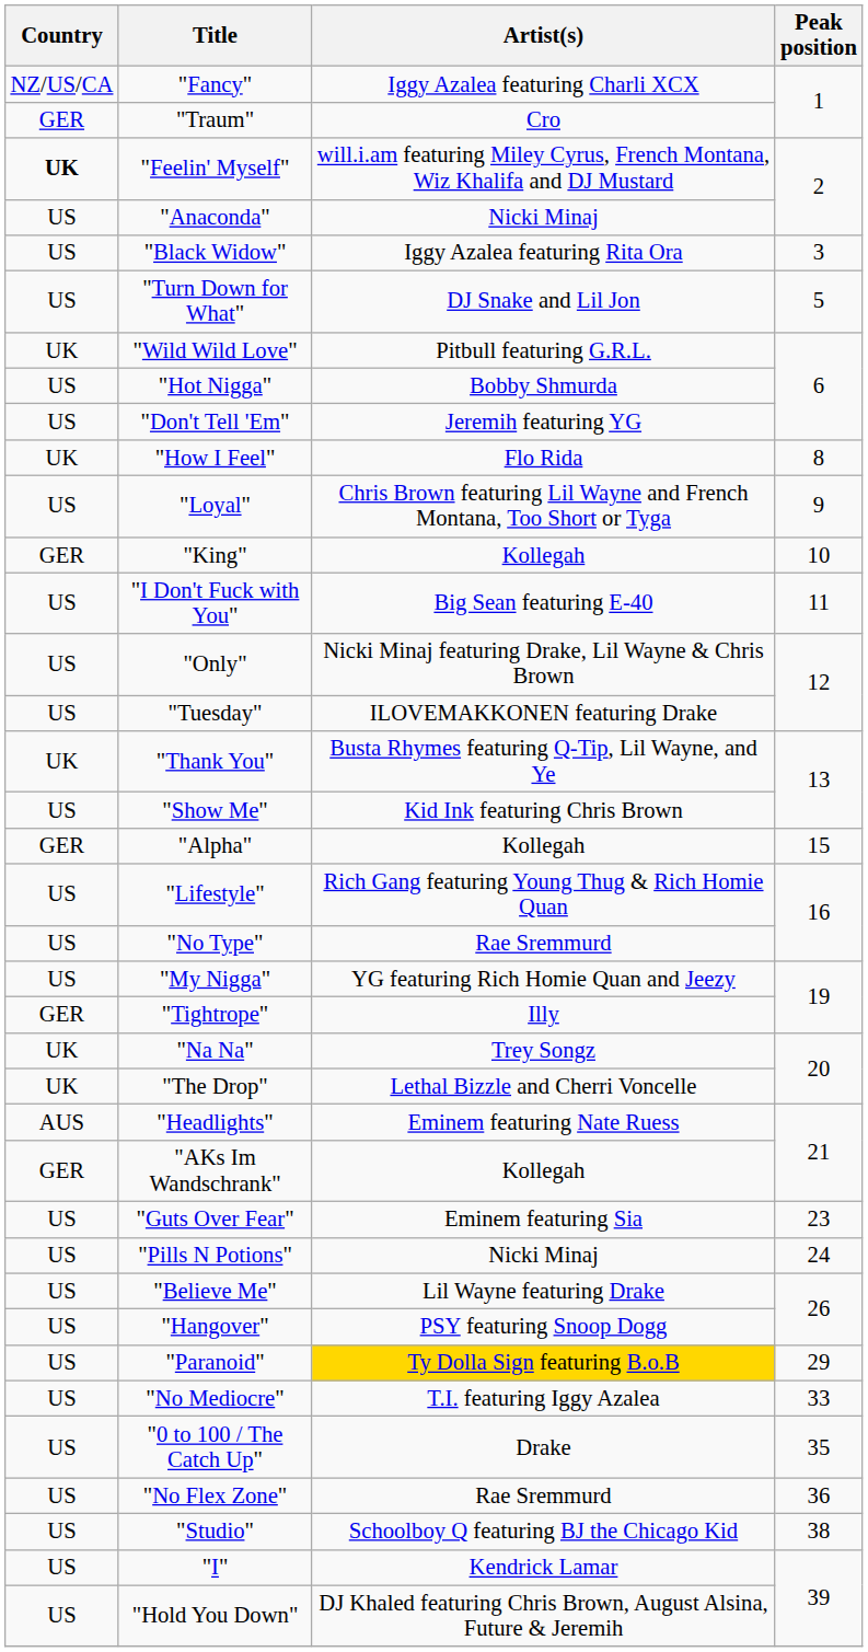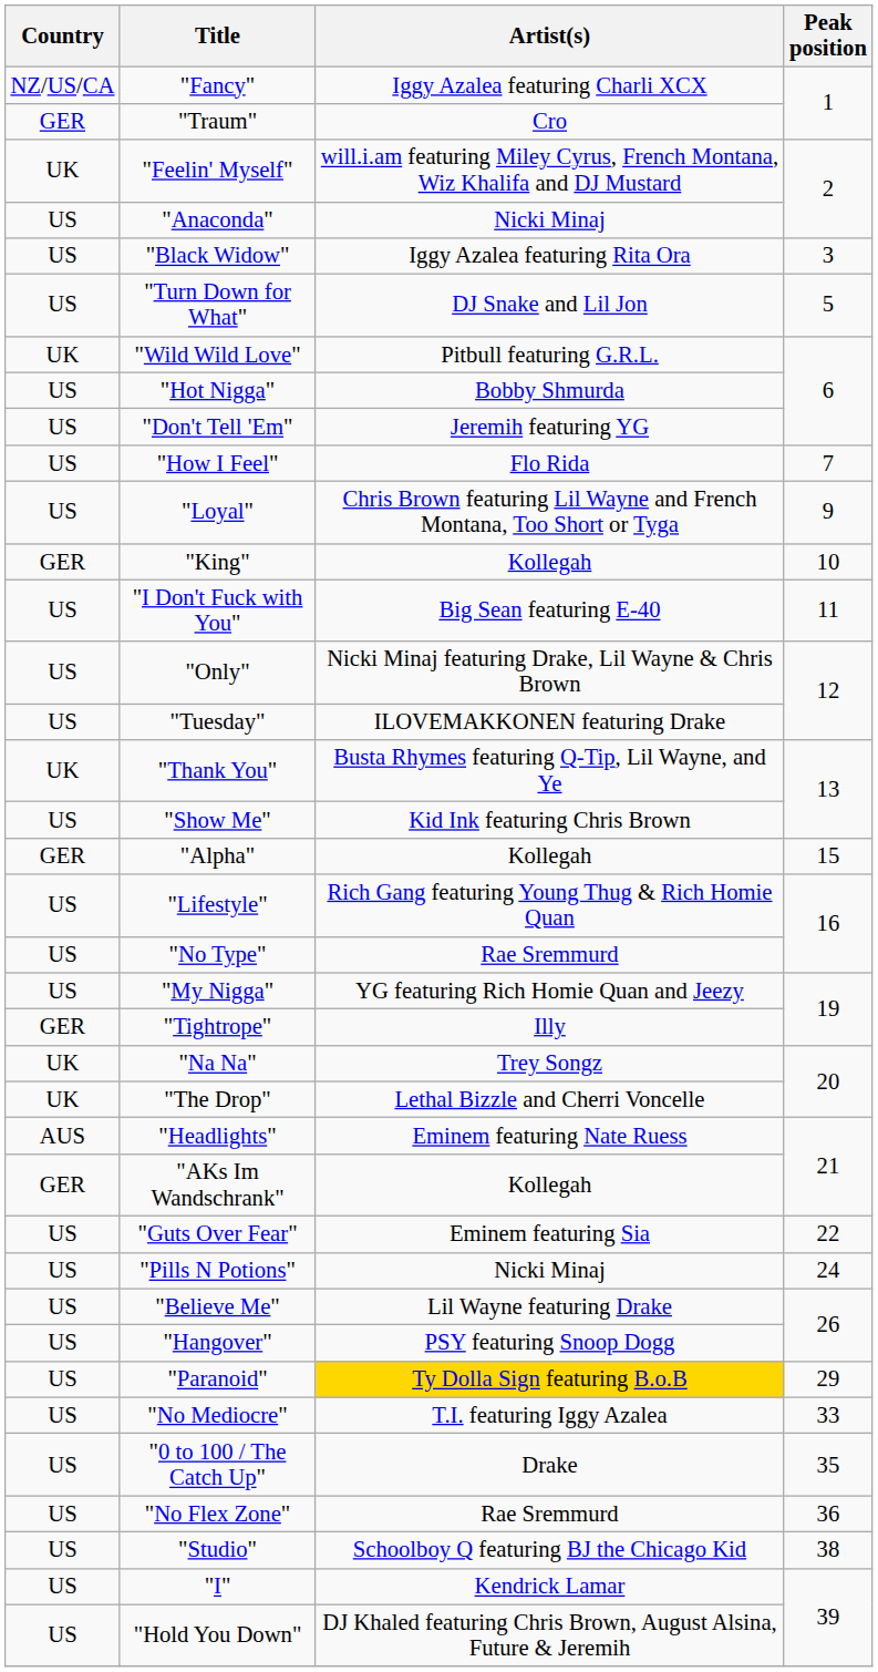 <table class="wikitable plainrowheaders" style="text-align:center;">
 <tr>
 <th scope="col">Country</th>
 <th scope="col">Title</th>
 <th scope="col">Artist(s)</th>
 <th scope="col">Peak<br>position</th>
 </tr>
 <tr>
 <td><a href='#'>NZ</a>/<a href='#'>US</a>/<a href='#'>CA</a></td>
 <td>"<a href='#'>Fancy</a>"</td>
 <td><a href='#'>Iggy Azalea</a> featuring <a href='#'>Charli XCX</a></td>
 <td rowspan="2">1</td>
 </tr>
 <tr>
 <td><a href='#'>GER</a></td>
 <td>"Traum"</td>
 <td><a href='#'>Cro</a></td>
 </tr>
 <tr>
-<td><strong>UK</strong></td>
+<td>UK</td>
 <td>"<a href='#'>Feelin' Myself</a>"</td>
 <td><a href='#'>will.i.am</a> featuring <a href='#'>Miley Cyrus</a>, <a href='#'>French Montana</a>, <a href='#'>Wiz Khalifa</a> and <a href='#'>DJ Mustard</a></td>
 <td rowspan="2">2</td>
 </tr>
 <tr>
 <td>US</td>
 <td>"<a href='#'>Anaconda</a>"</td>
 <td><a href='#'>Nicki Minaj</a></td>
 </tr>
 <tr>
 <td>US</td>
 <td>"<a href='#'>Black Widow</a>"</td>
 <td>Iggy Azalea featuring <a href='#'>Rita Ora</a></td>
 <td>3</td>
 </tr>
 <tr>
 <td>US</td>
 <td>"<a href='#'>Turn Down for What</a>"</td>
 <td><a href='#'>DJ Snake</a> and <a href='#'>Lil Jon</a></td>
 <td>5</td>
 </tr>
 <tr>
 <td>UK</td>
 <td>"<a href='#'>Wild Wild Love</a>"</td>
 <td>Pitbull featuring <a href='#'>G.R.L.</a></td>
 <td rowspan="3">6</td>
 </tr>
 <tr>
 <td>US</td>
 <td>"<a href='#'>Hot Nigga</a>"</td>
 <td><a href='#'>Bobby Shmurda</a></td>
 </tr>
 <tr>
 <td>US</td>
 <td>"<a href='#'>Don't Tell 'Em</a>"</td>
 <td><a href='#'>Jeremih</a> featuring <a href='#'>YG</a></td>
 </tr>
 <tr>
-<td>UK</td>
+<td>US</td>
 <td>"<a href='#'>How I Feel</a>"</td>
 <td><a href='#'>Flo Rida</a></td>
-<td>8</td>
+<td>7</td>
 </tr>
 <tr>
 <td>US</td>
 <td>"<a href='#'>Loyal</a>"</td>
 <td><a href='#'>Chris Brown</a> featuring <a href='#'>Lil Wayne</a> and French Montana, <a href='#'>Too Short</a> or <a href='#'>Tyga</a></td>
 <td rowspan="1">9</td>
 </tr>
 <tr>
 <td>GER</td>
 <td>"King"</td>
 <td><a href='#'>Kollegah</a></td>
 <td>10</td>
 </tr>
 <tr>
 <td>US</td>
 <td>"<a href='#'>I Don't Fuck with You</a>"</td>
 <td><a href='#'>Big Sean</a> featuring <a href='#'>E-40</a></td>
 <td>11</td>
 </tr>
 <tr>
 <td>US</td>
 <td>"Only"</td>
 <td>Nicki Minaj featuring Drake, Lil Wayne & Chris Brown</td>
 <td rowspan="2">12</td>
 </tr>
 <tr>
 <td>US</td>
 <td>"Tuesday"</td>
 <td>ILOVEMAKKONEN featuring Drake</td>
 </tr>
 <tr>
 <td>UK</td>
 <td>"<a href='#'>Thank You</a>"</td>
 <td><a href='#'>Busta Rhymes</a> featuring <a href='#'>Q-Tip</a>, Lil Wayne, and <a href='#'>Ye</a></td>
 <td rowspan="2">13</td>
 </tr>
 <tr>
 <td>US</td>
 <td>"<a href='#'>Show Me</a>"</td>
 <td><a href='#'>Kid Ink</a> featuring Chris Brown</td>
 </tr>
 <tr>
 <td>GER</td>
 <td>"Alpha"</td>
 <td>Kollegah</td>
 <td>15</td>
 </tr>
 <tr>
 <td>US</td>
 <td>"<a href='#'>Lifestyle</a>"</td>
 <td><a href='#'>Rich Gang</a> featuring <a href='#'>Young Thug</a> & <a href='#'>Rich Homie Quan</a></td>
 <td rowspan="2">16</td>
 </tr>
 <tr>
 <td>US</td>
 <td>"<a href='#'>No Type</a>"</td>
 <td><a href='#'>Rae Sremmurd</a></td>
 </tr>
 <tr>
 <td>US</td>
 <td>"<a href='#'>My Nigga</a>"</td>
 <td>YG featuring Rich Homie Quan and <a href='#'>Jeezy</a></td>
 <td rowspan="2">19</td>
 </tr>
 <tr>
 <td>GER</td>
 <td>"<a href='#'>Tightrope</a>"</td>
 <td><a href='#'>Illy</a></td>
 </tr>
 <tr>
 <td>UK</td>
 <td>"<a href='#'>Na Na</a>"</td>
 <td><a href='#'>Trey Songz</a></td>
 <td rowspan="2">20</td>
 </tr>
 <tr>
 <td>UK</td>
 <td>"The Drop"</td>
 <td><a href='#'>Lethal Bizzle</a> and Cherri Voncelle</td>
 </tr>
 <tr>
 <td>AUS</td>
 <td>"<a href='#'>Headlights</a>"</td>
 <td><a href='#'>Eminem</a> featuring <a href='#'>Nate Ruess</a></td>
 <td rowspan="2">21</td>
 </tr>
 <tr>
 <td>GER</td>
 <td>"AKs Im Wandschrank"</td>
 <td>Kollegah</td>
 </tr>
 <tr>
 <td>US</td>
 <td>"<a href='#'>Guts Over Fear</a>"</td>
 <td>Eminem featuring <a href='#'>Sia</a></td>
-<td>23</td>
+<td>22</td>
 </tr>
 <tr>
 <td>US</td>
 <td>"<a href='#'>Pills N Potions</a>"</td>
 <td>Nicki Minaj</td>
 <td>24</td>
 </tr>
 <tr>
 <td>US</td>
 <td>"<a href='#'>Believe Me</a>"</td>
 <td>Lil Wayne featuring <a href='#'>Drake</a></td>
 <td rowspan="2">26</td>
 </tr>
 <tr>
 <td>US</td>
 <td>"<a href='#'>Hangover</a>"</td>
 <td><a href='#'>PSY</a> featuring <a href='#'>Snoop Dogg</a></td>
 </tr>
 <tr>
 <td>US</td>
 <td>"<a href='#'>Paranoid</a>"</td>
 <td style="background: gold;"><a href='#'>Ty Dolla Sign</a> featuring <a href='#'>B.o.B</a></td>
 <td>29</td>
 </tr>
 <tr>
 <td>US</td>
 <td>"<a href='#'>No Mediocre</a>"</td>
 <td><a href='#'>T.I.</a> featuring Iggy Azalea</td>
 <td>33</td>
 </tr>
 <tr>
 <td>US</td>
 <td>"<a href='#'>0 to 100 / The Catch Up</a>"</td>
 <td>Drake</td>
 <td>35</td>
 </tr>
 <tr>
 <td>US</td>
 <td>"<a href='#'>No Flex Zone</a>"</td>
 <td>Rae Sremmurd</td>
 <td>36</td>
 </tr>
 <tr>
 <td>US</td>
 <td>"<a href='#'>Studio</a>"</td>
 <td><a href='#'>Schoolboy Q</a> featuring <a href='#'>BJ the Chicago Kid</a></td>
 <td>38</td>
 </tr>
 <tr>
 <td>US</td>
 <td>"<a href='#'>I</a>"</td>
 <td><a href='#'>Kendrick Lamar</a></td>
 <td rowspan="2">39</td>
 </tr>
 <tr>
 <td>US</td>
 <td>"Hold You Down"</td>
 <td>DJ Khaled featuring Chris Brown, August Alsina, Future & Jeremih</td>
 </tr>
 <tr>
 </tr>
 </table>
